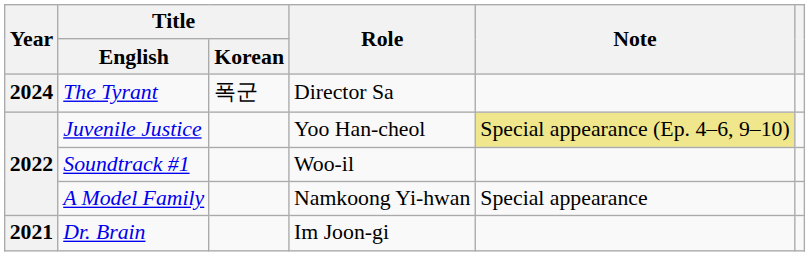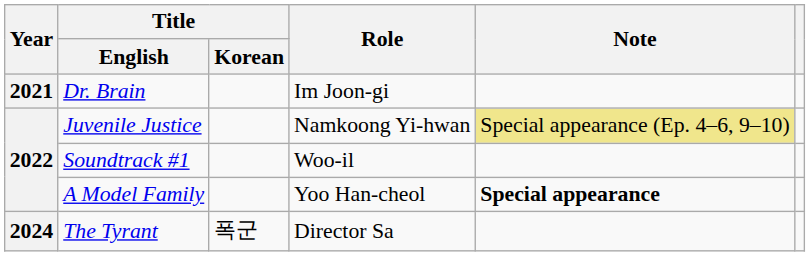 <table class="wikitable plainrowheaders">
 <tr>
 <th scope="col" rowspan="2">Year</th>
 <th scope="col" colspan="2">Title</th>
 <th scope="col" rowspan="2">Role</th>
 <th rowspan="2">Note</th>
 <th rowspan="2" scope="col"></th>
 </tr>
 <tr>
 <th>English</th>
 <th>Korean</th>
 </tr>
 <tr>
-<th scope="row">2024</th>
-<td><em><a href='#'>The Tyrant</a></em></td>
-<td>폭군</td>
-<td>Director Sa</td>
+<th scope="row">2021</th>
+<td><a href='#'><em>Dr. Brain</em></a></td>
+<td></td>
+<td>Im Joon-gi</td>
 <td></td>
 <td style="text-align:center"></td>
 </tr>
 <tr>
 <th scope="row"  rowspan="3">2022</th>
 <td><em><a href='#'>Juvenile Justice</a></em></td>
 <td></td>
-<td>Yoo Han-cheol</td>
+<td>Namkoong Yi-hwan</td>
 <td style="background: khaki;">Special appearance (Ep. 4–6, 9–10)</td>
 <td style="text-align:center"></td>
 </tr>
 <tr>
 <td><em><a href='#'>Soundtrack #1</a></em></td>
 <td></td>
 <td>Woo-il</td>
 <td></td>
 <td style="text-align:center"></td>
 </tr>
 <tr>
 <td><em><a href='#'>A Model Family</a></em></td>
 <td></td>
-<td>Namkoong Yi-hwan</td>
-<td>Special appearance</td>
+<td>Yoo Han-cheol</td>
+<td><strong>Special appearance</strong></td>
 <td style="text-align:center"></td>
 </tr>
 <tr>
-<th scope="row">2021</th>
-<td><a href='#'><em>Dr. Brain</em></a></td>
-<td></td>
-<td>Im Joon-gi</td>
+<th scope="row">2024</th>
+<td><em><a href='#'>The Tyrant</a></em></td>
+<td>폭군</td>
+<td>Director Sa</td>
 <td></td>
 <td style="text-align:center"></td>
 </tr>
 </table>
